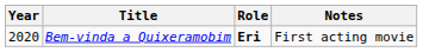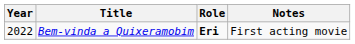 <table class="wikitable">
 <tr>
 <th>Year</th>
 <th>Title</th>
 <th>Role</th>
 <th>Notes</th>
 </tr>
 <tr>
-<td>2020</td>
+<td>2022</td>
 <td><em><a href='#'>Bem-vinda a Quixeramobim</a></em></td>
 <td><strong>Eri</strong></td>
 <td>First acting movie</td>
 </tr>
 </table>
